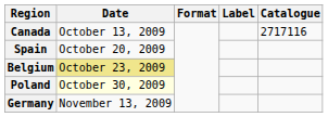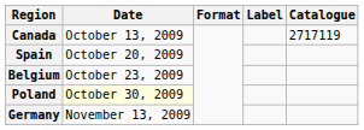 <table class="wikitable plainrowheaders">
 <tr>
 <th>Region</th>
 <th>Date</th>
 <th>Format</th>
 <th>Label</th>
 <th>Catalogue</th>
 </tr>
 <tr>
 <th scope="row">Canada</th>
 <td>October 13, 2009</td>
 <td rowspan=5></td>
 <td></td>
-<td>2717116</td>
+<td>2717119</td>
 </tr>
 <tr>
 <th scope="row">Spain</th>
 <td>October 20, 2009</td>
 <td></td>
 <td></td>
 </tr>
 <tr>
 <th scope="row">Belgium</th>
-<td style="background: khaki;">October 23, 2009</td>
+<td>October 23, 2009</td>
 <td></td>
 <td></td>
 </tr>
 <tr>
 <th scope="row">Poland</th>
 <td style="background: lightyellow;">October 30, 2009</td>
 <td></td>
 <td></td>
 </tr>
 <tr>
 <th scope="row">Germany</th>
 <td>November 13, 2009</td>
 <td></td>
 <td></td>
 </tr>
 </table>
